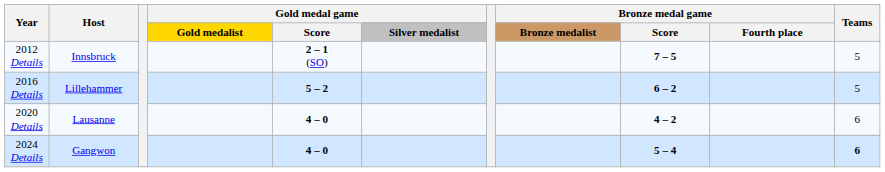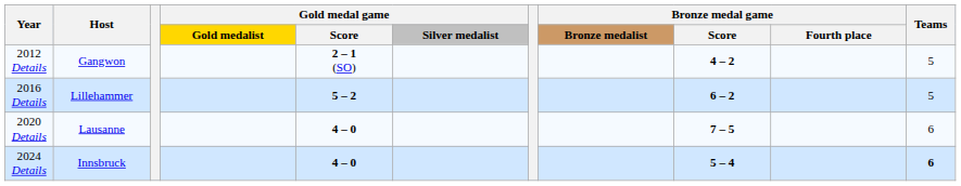 <table class="wikitable" style="font-size:90%; width: 90%; text-align: center;">
 <tr bgcolor=#C1D8FF>
 <th rowspan=2 width=5%>Year</th>
 <th rowspan=2 width=10%>Host</th>
 <th width=1% rowspan=100 bgcolor=ffffff></th>
 <th colspan=3>Gold medal game</th>
 <th width=1% rowspan=100 bgcolor=ffffff></th>
 <th colspan=3>Bronze medal game</th>
 <th rowspan="2" style="width:5%;">Teams</th>
 </tr>
 <tr bgcolor=#EFEFEF>
 <th style="width:14%; background:gold;">Gold medalist</th>
 <th width=10%>Score</th>
 <th style="width:14%; background:silver;">Silver medalist</th>
 <th style="width:14%; background:#c96;">Bronze medalist</th>
 <th width=10%>Score</th>
 <th width=14%>Fourth place</th>
 </tr>
 <tr bgcolor=#F5FAFF>
 <td>2012<br><em><a href='#'>Details</a></em></td>
-<td><a href='#'>Innsbruck</a></td>
+<td><a href='#'>Gangwon</a></td>
 <td></td>
 <td><strong>2 – 1</strong><br>(<a href='#'>SO</a>)</td>
 <td></td>
 <td></td>
-<td><strong>7 – 5</strong></td>
+<td><strong>4 – 2</strong></td>
 <td></td>
 <td>5</td>
 </tr>
 <tr bgcolor=#D0E7FF>
 <td>2016<br><em><a href='#'>Details</a></em></td>
 <td><a href='#'>Lillehammer</a></td>
 <td></td>
 <td><strong>5 – 2</strong></td>
 <td></td>
 <td></td>
 <td><strong>6 – 2</strong></td>
 <td></td>
 <td>5</td>
 </tr>
 <tr bgcolor=#F5FAFF>
 <td>2020<br><em><a href='#'>Details</a></em></td>
 <td><a href='#'>Lausanne</a></td>
 <td></td>
 <td><strong>4 – 0</strong></td>
 <td></td>
 <td></td>
-<td><strong>4 – 2</strong></td>
+<td><strong>7 – 5</strong></td>
 <td></td>
 <td>6</td>
 </tr>
 <tr bgcolor=#D0E7FF>
 <td>2024<br><em><a href='#'>Details</a></em></td>
-<td><a href='#'>Gangwon</a></td>
+<td><a href='#'>Innsbruck</a></td>
 <td></td>
 <td><strong>4 – 0</strong></td>
 <td></td>
 <td></td>
 <td><strong>5 – 4</strong></td>
 <td></td>
 <td><strong>6</strong></td>
 </tr>
 </table>
